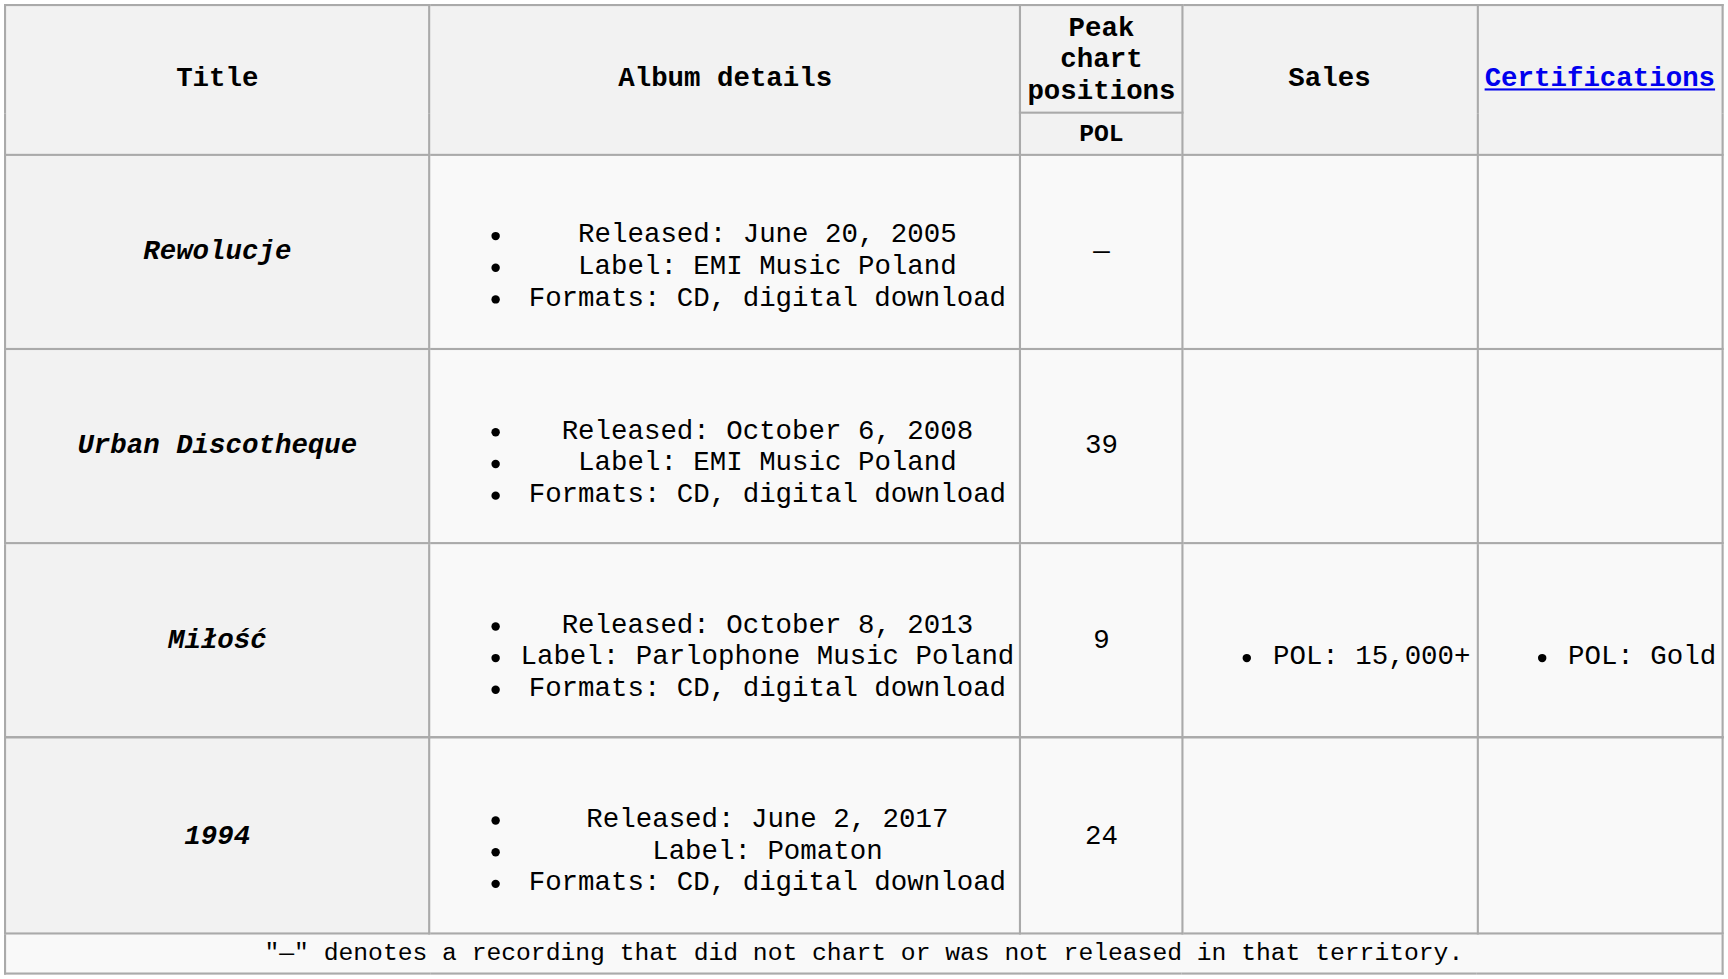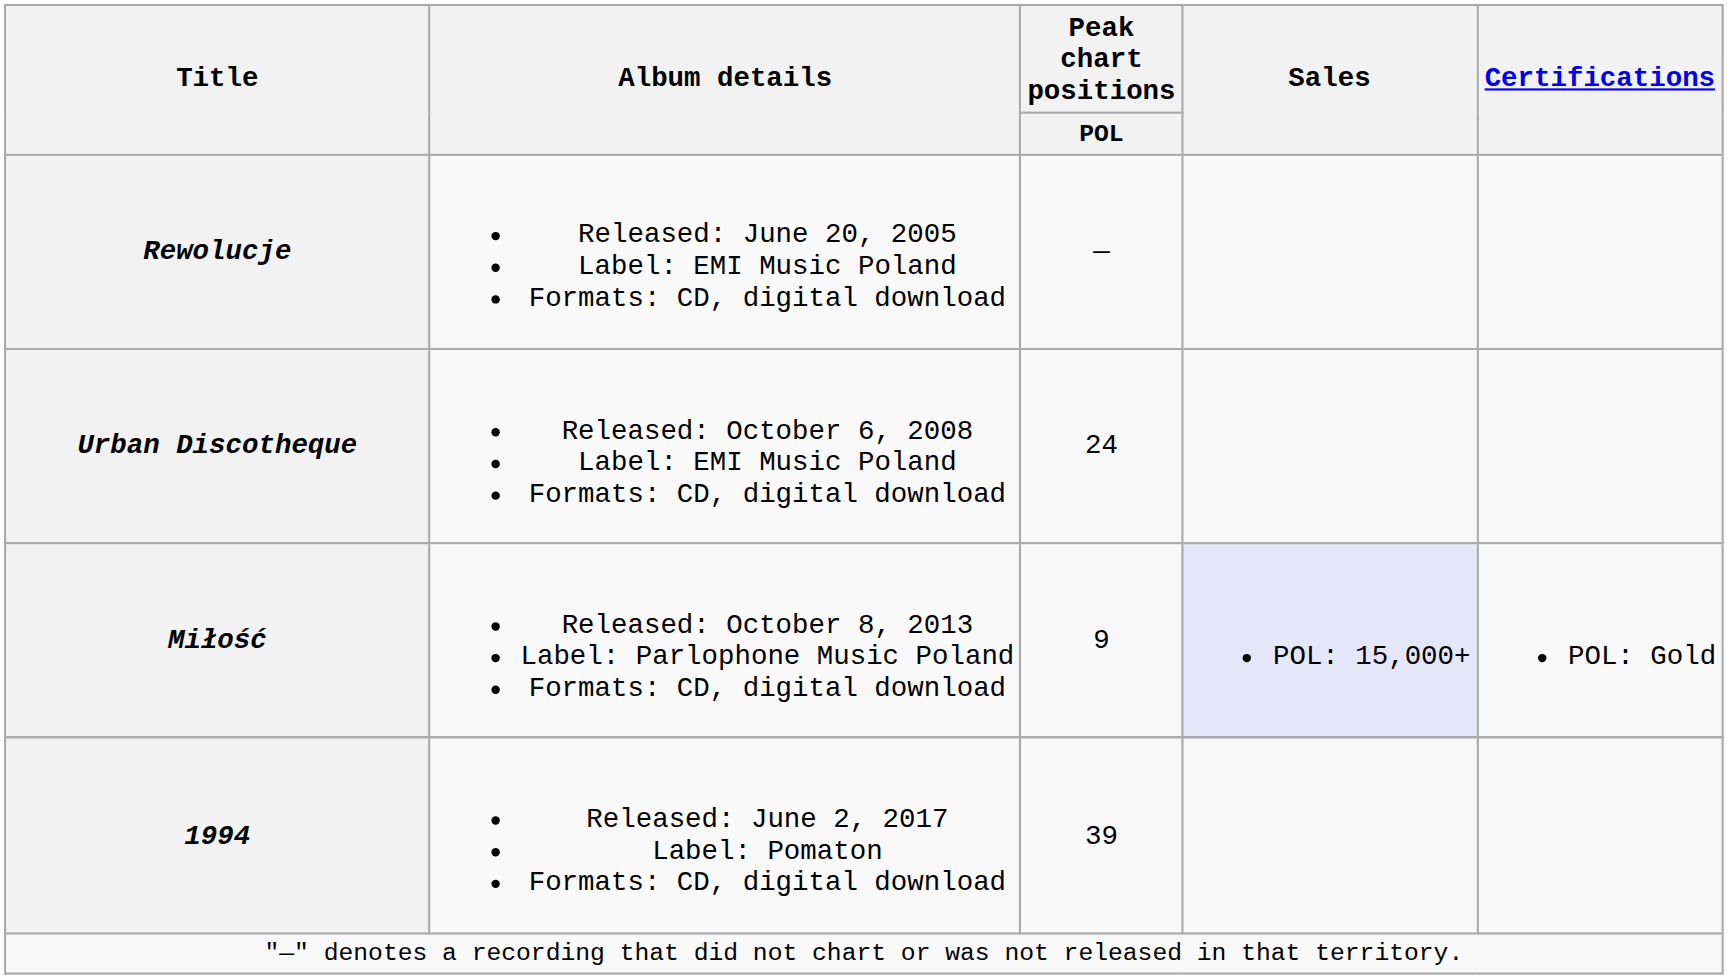 <table class="wikitable plainrowheaders" style="text-align:center;">
 <tr>
 <th scope="col" rowspan="2" style="width:15em;">Title</th>
 <th scope="col" rowspan="2">Album details</th>
 <th scope="col" colspan="1">Peak chart positions</th>
 <th scope="col" rowspan="2">Sales</th>
 <th scope="col" rowspan="2"><a href='#'>Certifications</a></th>
 </tr>
 <tr>
 <th scope="col" style="width:3em;font-size:90%;">POL<br></th>
 </tr>
 <tr>
 <th scope="row"><em>Rewolucje</em></th>
 <td><br><ul><li>Released: June 20, 2005</li><li>Label: EMI Music Poland</li><li>Formats: CD, digital download</li></ul></td>
 <td>—</td>
 <td></td>
 <td></td>
 </tr>
 <tr>
 <th scope="row"><em>Urban Discotheque</em></th>
 <td><br><ul><li>Released: October 6, 2008</li><li>Label: EMI Music Poland</li><li>Formats: CD, digital download</li></ul></td>
-<td>39</td>
+<td>24</td>
 <td></td>
 <td></td>
 </tr>
 <tr>
 <th scope="row"><em>Miłość</em></th>
 <td><br><ul><li>Released: October 8, 2013</li><li>Label: Parlophone Music Poland</li><li>Formats: CD, digital download</li></ul></td>
 <td>9</td>
-<td><br><ul><li>POL: 15,000+</li></ul></td>
+<td style="background: lavender;"><br><ul><li>POL: 15,000+</li></ul></td>
 <td><br><ul><li>POL: Gold</li></ul></td>
 </tr>
 <tr>
 </tr>
 <tr>
 <th scope="row"><em>1994</em></th>
 <td><br><ul><li>Released: June 2, 2017</li><li>Label: Pomaton</li><li>Formats: CD, digital download</li></ul></td>
-<td>24</td>
+<td>39</td>
 <td></td>
 <td></td>
 </tr>
 <tr>
 <td colspan="20" style="font-size:90%">"—" denotes a recording that did not chart or was not released in that territory.</td>
 </tr>
 </table>
